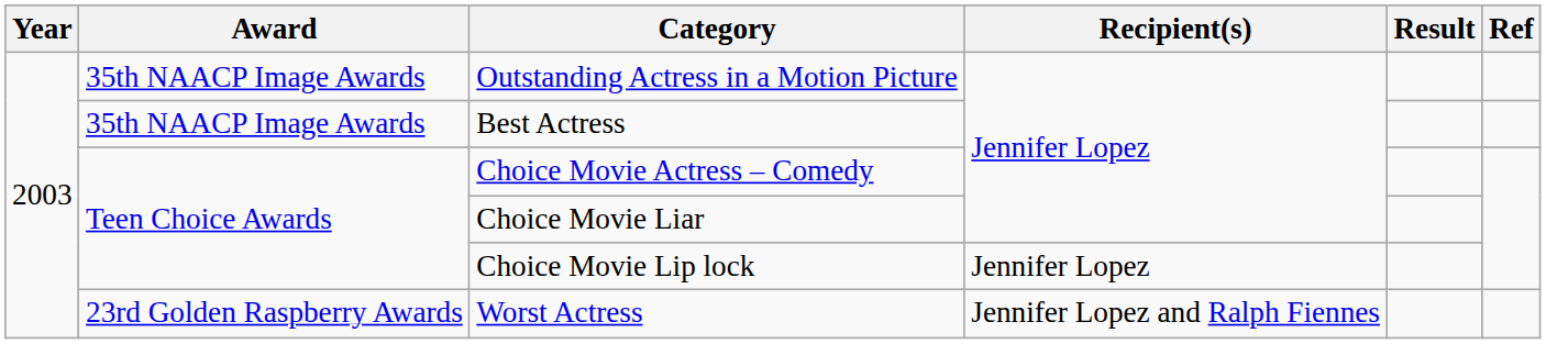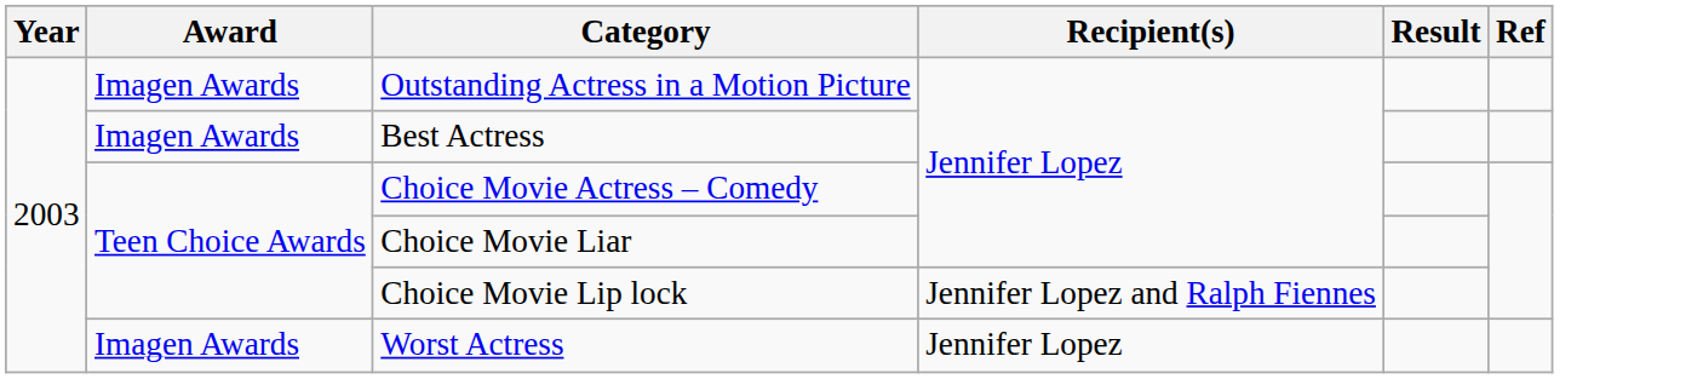 <table class="wikitable">
 <tr>
 <th>Year</th>
 <th>Award</th>
 <th>Category</th>
 <th>Recipient(s)</th>
 <th>Result</th>
 <th>Ref</th>
 </tr>
 <tr>
 <td rowspan="6">2003</td>
-<td><a href='#'>35th NAACP Image Awards</a></td>
+<td><a href='#'>Imagen Awards</a></td>
 <td><a href='#'>Outstanding Actress in a Motion Picture</a></td>
 <td rowspan="4"><a href='#'>Jennifer Lopez</a></td>
 <td></td>
 <td></td>
 </tr>
 <tr>
-<td><a href='#'>35th NAACP Image Awards</a></td>
+<td><a href='#'>Imagen Awards</a></td>
 <td>Best Actress</td>
 <td></td>
 <td></td>
 </tr>
 <tr>
 <td rowspan="3"><a href='#'>Teen Choice Awards</a></td>
 <td><a href='#'>Choice Movie Actress – Comedy</a></td>
 <td></td>
 <td rowspan="3"></td>
 </tr>
 <tr>
 <td>Choice Movie Liar</td>
 <td></td>
 </tr>
 <tr>
 <td>Choice Movie Lip lock</td>
-<td>Jennifer Lopez</td>
+<td>Jennifer Lopez and <a href='#'>Ralph Fiennes</a></td>
 <td></td>
 </tr>
 <tr>
-<td><a href='#'>23rd Golden Raspberry Awards</a></td>
+<td><a href='#'>Imagen Awards</a></td>
 <td><a href='#'>Worst Actress</a></td>
-<td>Jennifer Lopez and <a href='#'>Ralph Fiennes</a></td>
+<td>Jennifer Lopez</td>
 <td></td>
 <td></td>
 </tr>
 </table>
